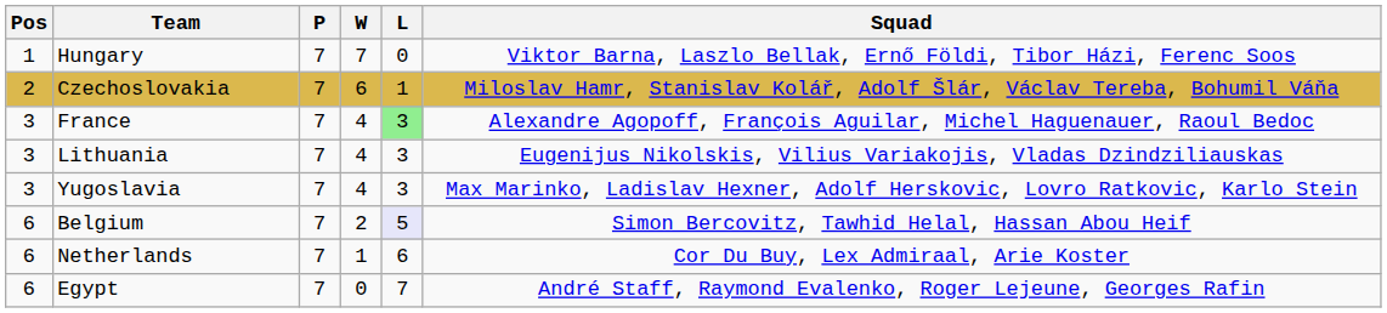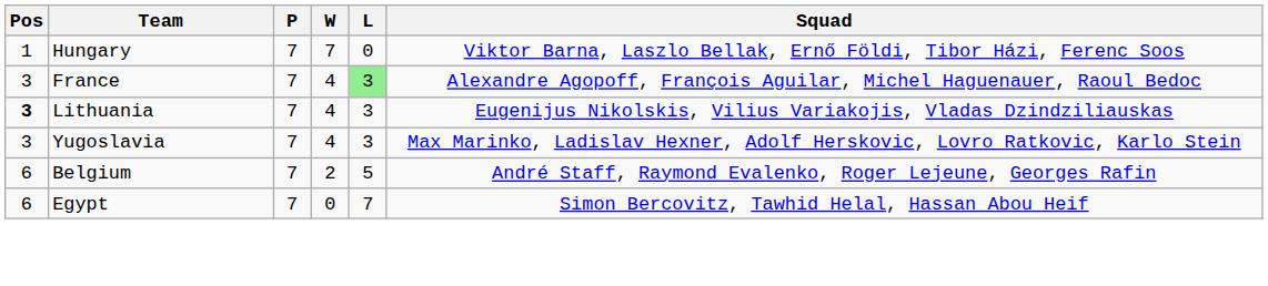 <table class="wikitable" style="font-size: 100%">
 <tr>
 <th width=15>Pos</th>
 <th width=150>Team</th>
 <th width=20>P</th>
 <th width=20>W</th>
 <th width=20>L</th>
 <th width=600>Squad</th>
 </tr>
 <tr align=center>
 <td>1</td>
 <td align="left"> Hungary</td>
 <td>7</td>
 <td>7</td>
 <td>0</td>
 <td><a href='#'>Viktor Barna</a>, <a href='#'>Laszlo Bellak</a>, <a href='#'>Ernő Földi</a>, <a href='#'>Tibor Házi</a>, <a href='#'>Ferenc Soos</a></td>
 </tr>
-<tr align=center style="background: #DBB84D;">
-<td>2</td>
-<td align="left"> Czechoslovakia</td>
-<td>7</td>
-<td>6</td>
-<td>1</td>
-<td><a href='#'>Miloslav Hamr</a>, <a href='#'>Stanislav Kolář</a>, <a href='#'>Adolf Šlár</a>, <a href='#'>Václav Tereba</a>, <a href='#'>Bohumil Váňa</a></td>
-</tr>
 <tr align=center>
 <td>3</td>
 <td align="left"> France</td>
 <td>7</td>
 <td>4</td>
 <td style="background: lightgreen;">3</td>
 <td><a href='#'>Alexandre Agopoff</a>, <a href='#'>François Aguilar</a>, <a href='#'>Michel Haguenauer</a>, <a href='#'>Raoul Bedoc</a></td>
 </tr>
 <tr align=center>
-<td>3</td>
+<td><strong>3</strong></td>
 <td align="left"> Lithuania</td>
 <td>7</td>
 <td>4</td>
 <td>3</td>
 <td><a href='#'>Eugenijus Nikolskis</a>, <a href='#'>Vilius Variakojis</a>, <a href='#'>Vladas Dzindziliauskas</a></td>
 </tr>
 <tr align=center>
 <td>3</td>
 <td align="left"> Yugoslavia</td>
 <td>7</td>
 <td>4</td>
 <td>3</td>
 <td><a href='#'>Max Marinko</a>, <a href='#'>Ladislav Hexner</a>, <a href='#'>Adolf Herskovic</a>, <a href='#'>Lovro Ratkovic</a>, <a href='#'>Karlo Stein</a></td>
 </tr>
 <tr align=center>
 <td>6</td>
 <td align="left"> Belgium</td>
 <td>7</td>
 <td>2</td>
-<td style="background: lavender;">5</td>
-<td><a href='#'>Simon Bercovitz</a>, <a href='#'>Tawhid Helal</a>, <a href='#'>Hassan Abou Heif</a></td>
-</tr>
-<tr align=center>
-<td>6</td>
-<td align="left"> Netherlands</td>
-<td>7</td>
-<td>1</td>
-<td>6</td>
-<td><a href='#'>Cor Du Buy</a>, <a href='#'>Lex Admiraal</a>, <a href='#'>Arie Koster</a></td>
+<td>5</td>
+<td><a href='#'>André Staff</a>, <a href='#'>Raymond Evalenko</a>, <a href='#'>Roger Lejeune</a>, <a href='#'>Georges Rafin</a></td>
 </tr>
 <tr align=center>
 <td>6</td>
 <td align="left"> Egypt</td>
 <td>7</td>
 <td>0</td>
 <td>7</td>
-<td><a href='#'>André Staff</a>, <a href='#'>Raymond Evalenko</a>, <a href='#'>Roger Lejeune</a>, <a href='#'>Georges Rafin</a></td>
+<td><a href='#'>Simon Bercovitz</a>, <a href='#'>Tawhid Helal</a>, <a href='#'>Hassan Abou Heif</a></td>
 </tr>
 </table>
